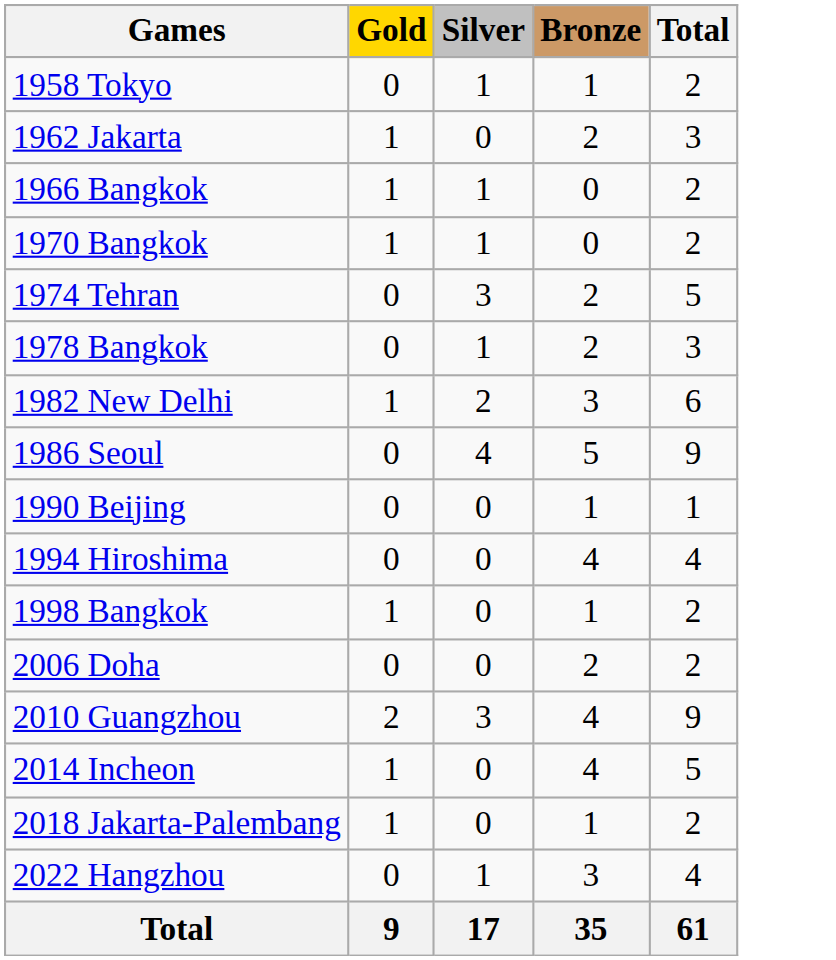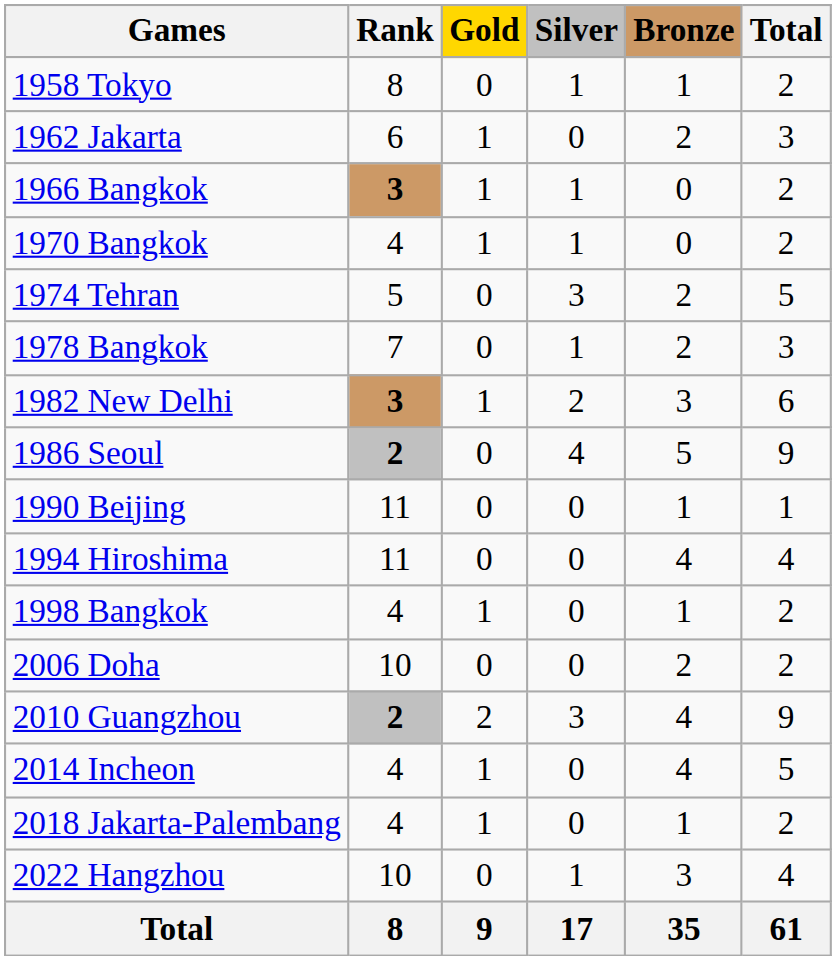 <table class="wikitable sortable" style="text-align:center">
 <tr>
 <th>Games</th>
+<th>Rank</th>
 <th style="background-color:gold;">Gold</th>
 <th style="background-color:silver;">Silver</th>
 <th style="background-color:#c96;">Bronze</th>
 <th>Total</th>
 </tr>
 <tr>
 <td align=left><a href='#'>1958 Tokyo</a></td>
+<td>8</td>
 <td>0</td>
 <td>1</td>
 <td>1</td>
 <td>2</td>
 </tr>
 <tr>
 <td align=left><a href='#'>1962 Jakarta</a></td>
+<td>6</td>
 <td>1</td>
 <td>0</td>
 <td>2</td>
 <td>3</td>
 </tr>
 <tr>
 <td align=left><a href='#'>1966 Bangkok</a></td>
+<td bgcolor=#c96><strong>3</strong></td>
 <td>1</td>
 <td>1</td>
 <td>0</td>
 <td>2</td>
 </tr>
 <tr>
 <td align=left><a href='#'>1970 Bangkok</a></td>
+<td>4</td>
 <td>1</td>
 <td>1</td>
 <td>0</td>
 <td>2</td>
 </tr>
 <tr>
 <td align=left><a href='#'>1974 Tehran</a></td>
+<td>5</td>
 <td>0</td>
 <td>3</td>
 <td>2</td>
 <td>5</td>
 </tr>
 <tr>
 <td align=left><a href='#'>1978 Bangkok</a></td>
+<td>7</td>
 <td>0</td>
 <td>1</td>
 <td>2</td>
 <td>3</td>
 </tr>
 <tr>
 <td align=left><a href='#'>1982 New Delhi</a></td>
+<td bgcolor=#c96><strong>3</strong></td>
 <td>1</td>
 <td>2</td>
 <td>3</td>
 <td>6</td>
 </tr>
 <tr>
 <td align=left><a href='#'>1986 Seoul</a></td>
+<td bgcolor=silver><strong>2</strong></td>
 <td>0</td>
 <td>4</td>
 <td>5</td>
 <td>9</td>
 </tr>
 <tr>
 <td align=left><a href='#'>1990 Beijing</a></td>
+<td>11</td>
 <td>0</td>
 <td>0</td>
 <td>1</td>
 <td>1</td>
 </tr>
 <tr>
 <td align=left><a href='#'>1994 Hiroshima</a></td>
+<td>11</td>
 <td>0</td>
 <td>0</td>
 <td>4</td>
 <td>4</td>
 </tr>
 <tr>
 <td align=left><a href='#'>1998 Bangkok</a></td>
+<td>4</td>
 <td>1</td>
 <td>0</td>
 <td>1</td>
 <td>2</td>
 </tr>
 <tr>
 <td align=left><a href='#'>2006 Doha</a></td>
+<td>10</td>
 <td>0</td>
 <td>0</td>
 <td>2</td>
 <td>2</td>
 </tr>
 <tr>
 <td align=left><a href='#'>2010 Guangzhou</a></td>
+<td bgcolor=silver><strong>2</strong></td>
 <td>2</td>
 <td>3</td>
 <td>4</td>
 <td>9</td>
 </tr>
 <tr>
 <td align=left><a href='#'>2014 Incheon</a></td>
+<td>4</td>
 <td>1</td>
 <td>0</td>
 <td>4</td>
 <td>5</td>
 </tr>
 <tr>
 <td align=left><a href='#'>2018 Jakarta-Palembang</a></td>
+<td>4</td>
 <td>1</td>
 <td>0</td>
 <td>1</td>
 <td>2</td>
 </tr>
 <tr>
 <td align=left><a href='#'>2022 Hangzhou</a></td>
+<td>10</td>
 <td>0</td>
 <td>1</td>
 <td>3</td>
 <td>4</td>
 </tr>
 <tr>
 <th>Total</th>
+<th>8</th>
 <th>9</th>
 <th>17</th>
 <th>35</th>
 <th>61</th>
 </tr>
 </table>
